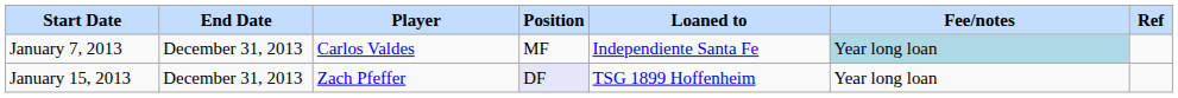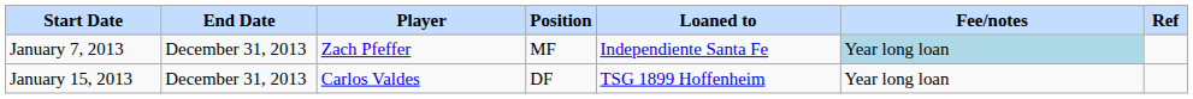 <table class="wikitable" style="text-align:left; font-size:95%;">
 <tr>
 <th style="background:#c2ddff; width:125px;">Start Date</th>
 <th style="background:#c2ddff; width:125px;">End Date</th>
 <th style="background:#c2ddff; width:170px;">Player</th>
 <th style="background:#c2ddff; width:50px;">Position</th>
 <th style="background:#c2ddff; width:200px;">Loaned to</th>
 <th style="background:#c2ddff; width:250px;">Fee/notes</th>
 <th style="background:#c2ddff; width:30px;">Ref</th>
 </tr>
 <tr>
 <td>January 7, 2013</td>
 <td>December 31, 2013</td>
-<td> <a href='#'>Carlos Valdes</a></td>
+<td> <a href='#'>Zach Pfeffer</a></td>
 <td>MF</td>
 <td> <a href='#'>Independiente Santa Fe</a></td>
 <td style="background: lightblue;">Year long loan</td>
 <td></td>
 </tr>
 <tr>
 <td>January 15, 2013</td>
 <td>December 31, 2013</td>
-<td> <a href='#'>Zach Pfeffer</a></td>
-<td style="background: lavender;">DF</td>
+<td> <a href='#'>Carlos Valdes</a></td>
+<td>DF</td>
 <td> <a href='#'>TSG 1899 Hoffenheim</a></td>
 <td>Year long loan</td>
 <td></td>
 </tr>
 </table>
